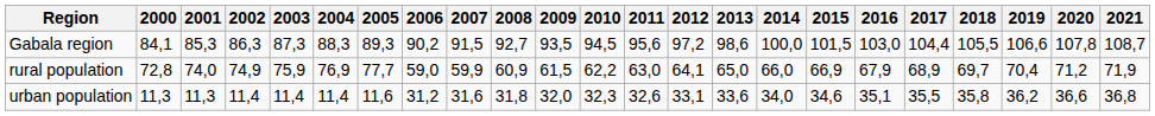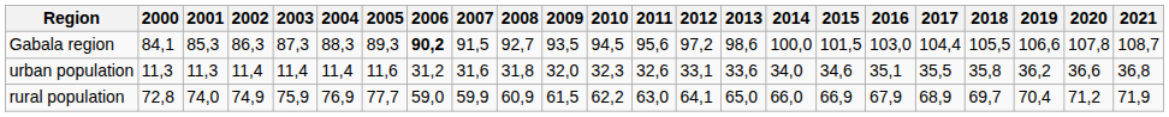 <table class="wikitable">
 <tr>
 <th>Region</th>
 <th>2000</th>
 <th>2001</th>
 <th>2002</th>
 <th>2003</th>
 <th>2004</th>
 <th>2005</th>
 <th>2006</th>
 <th>2007</th>
 <th>2008</th>
 <th>2009</th>
 <th>2010</th>
 <th>2011</th>
 <th>2012</th>
 <th>2013</th>
 <th>2014</th>
 <th>2015</th>
 <th>2016</th>
 <th>2017</th>
 <th>2018</th>
 <th>2019</th>
 <th>2020</th>
 <th>2021</th>
 </tr>
 <tr>
 <td>Gabala region</td>
 <td>84,1</td>
 <td>85,3</td>
 <td>86,3</td>
 <td>87,3</td>
 <td>88,3</td>
 <td>89,3</td>
-<td>90,2</td>
+<td><strong>90,2</strong></td>
 <td>91,5</td>
 <td>92,7</td>
 <td>93,5</td>
 <td>94,5</td>
 <td>95,6</td>
 <td>97,2</td>
 <td>98,6</td>
 <td>100,0</td>
 <td>101,5</td>
 <td>103,0</td>
 <td>104,4</td>
 <td>105,5</td>
 <td>106,6</td>
 <td>107,8</td>
 <td>108,7</td>
+</tr>
+<tr>
+<td>urban population</td>
+<td>11,3</td>
+<td>11,3</td>
+<td>11,4</td>
+<td>11,4</td>
+<td>11,4</td>
+<td>11,6</td>
+<td>31,2</td>
+<td>31,6</td>
+<td>31,8</td>
+<td>32,0</td>
+<td>32,3</td>
+<td>32,6</td>
+<td>33,1</td>
+<td>33,6</td>
+<td>34,0</td>
+<td>34,6</td>
+<td>35,1</td>
+<td>35,5</td>
+<td>35,8</td>
+<td>36,2</td>
+<td>36,6</td>
+<td>36,8</td>
 </tr>
 <tr>
 <td>rural population</td>
 <td>72,8</td>
 <td>74,0</td>
 <td>74,9</td>
 <td>75,9</td>
 <td>76,9</td>
 <td>77,7</td>
 <td>59,0</td>
 <td>59,9</td>
 <td>60,9</td>
 <td>61,5</td>
 <td>62,2</td>
 <td>63,0</td>
 <td>64,1</td>
 <td>65,0</td>
 <td>66,0</td>
 <td>66,9</td>
 <td>67,9</td>
 <td>68,9</td>
 <td>69,7</td>
 <td>70,4</td>
 <td>71,2</td>
 <td>71,9</td>
 </tr>
-<tr>
-<td>urban population</td>
-<td>11,3</td>
-<td>11,3</td>
-<td>11,4</td>
-<td>11,4</td>
-<td>11,4</td>
-<td>11,6</td>
-<td>31,2</td>
-<td>31,6</td>
-<td>31,8</td>
-<td>32,0</td>
-<td>32,3</td>
-<td>32,6</td>
-<td>33,1</td>
-<td>33,6</td>
-<td>34,0</td>
-<td>34,6</td>
-<td>35,1</td>
-<td>35,5</td>
-<td>35,8</td>
-<td>36,2</td>
-<td>36,6</td>
-<td>36,8</td>
-</tr>
 </table>
